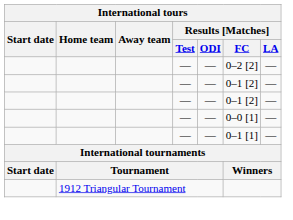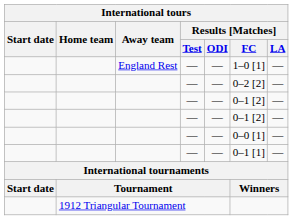 <table class="wikitable">
 <tr>
 <th colspan="7">International tours</th>
 </tr>
 <tr>
 <th rowspan="2">Start date</th>
 <th rowspan="2">Home team</th>
 <th rowspan="2">Away team</th>
 <th colspan="4">Results [Matches]</th>
 </tr>
 <tr>
 <th><a href='#'>Test</a></th>
 <th><a href='#'>ODI</a></th>
 <th><a href='#'>FC</a></th>
 <th><a href='#'>LA</a></th>
+</tr>
+<tr>
+<td><a href='#'></a></td>
+<td></td>
+<td><a href='#'>England Rest</a></td>
+<td ; style="text-align:center">—</td>
+<td ; style="text-align:center">—</td>
+<td>1–0 [1]</td>
+<td ; style="text-align:center">—</td>
 </tr>
 <tr>
 <td><a href='#'></a></td>
 <td></td>
 <td></td>
 <td ; style="text-align:center">—</td>
 <td ; style="text-align:center">—</td>
 <td>0–2 [2]</td>
 <td ; style="text-align:center">—</td>
 </tr>
 <tr>
 <td><a href='#'></a></td>
 <td></td>
 <td></td>
 <td ; style="text-align:center">—</td>
 <td ; style="text-align:center">—</td>
 <td>0–1 [2]</td>
 <td ; style="text-align:center">—</td>
 </tr>
 <tr>
 <td><a href='#'></a></td>
 <td></td>
 <td></td>
 <td ; style="text-align:center">—</td>
 <td ; style="text-align:center">—</td>
 <td>0–1 [2]</td>
 <td ; style="text-align:center">—</td>
 </tr>
 <tr>
 <td><a href='#'></a></td>
 <td></td>
 <td></td>
 <td ; style="text-align:center">—</td>
 <td ; style="text-align:center">—</td>
 <td>0–0 [1]</td>
 <td ; style="text-align:center">—</td>
 </tr>
 <tr>
 <td><a href='#'></a></td>
 <td></td>
 <td></td>
 <td ; style="text-align:center">—</td>
 <td ; style="text-align:center">—</td>
 <td>0–1 [1]</td>
 <td ; style="text-align:center">—</td>
 </tr>
 <tr>
 <th colspan="7">International tournaments</th>
 </tr>
 <tr>
 <th>Start date</th>
 <th colspan="4">Tournament</th>
 <th colspan="2">Winners</th>
 </tr>
 <tr>
 <td><a href='#'></a></td>
 <td colspan="4"> <a href='#'>1912 Triangular Tournament</a></td>
 <td colspan="2"></td>
 </tr>
 </table>
